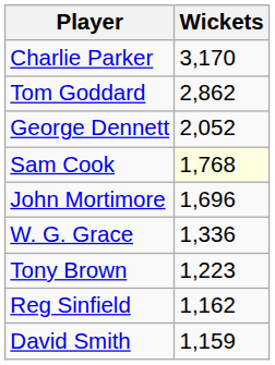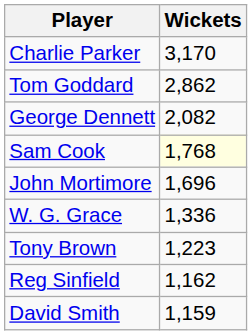 <table class="wikitable">
 <tr>
 <th>Player</th>
 <th>Wickets</th>
 </tr>
 <tr>
 <td><a href='#'>Charlie Parker</a></td>
 <td>3,170</td>
 </tr>
 <tr>
 <td><a href='#'>Tom Goddard</a></td>
 <td>2,862</td>
 </tr>
 <tr>
 <td><a href='#'>George Dennett</a></td>
-<td>2,052</td>
+<td>2,082</td>
 </tr>
 <tr>
 <td><a href='#'>Sam Cook</a></td>
 <td style="background: lightyellow;">1,768</td>
 </tr>
 <tr>
 <td><a href='#'>John Mortimore</a></td>
 <td>1,696</td>
 </tr>
 <tr>
 <td><a href='#'>W. G. Grace</a></td>
 <td>1,336</td>
 </tr>
 <tr>
 <td><a href='#'>Tony Brown</a></td>
 <td>1,223</td>
 </tr>
 <tr>
 <td><a href='#'>Reg Sinfield</a></td>
 <td>1,162</td>
 </tr>
 <tr>
 <td><a href='#'>David Smith</a></td>
 <td>1,159</td>
 </tr>
 </table>
